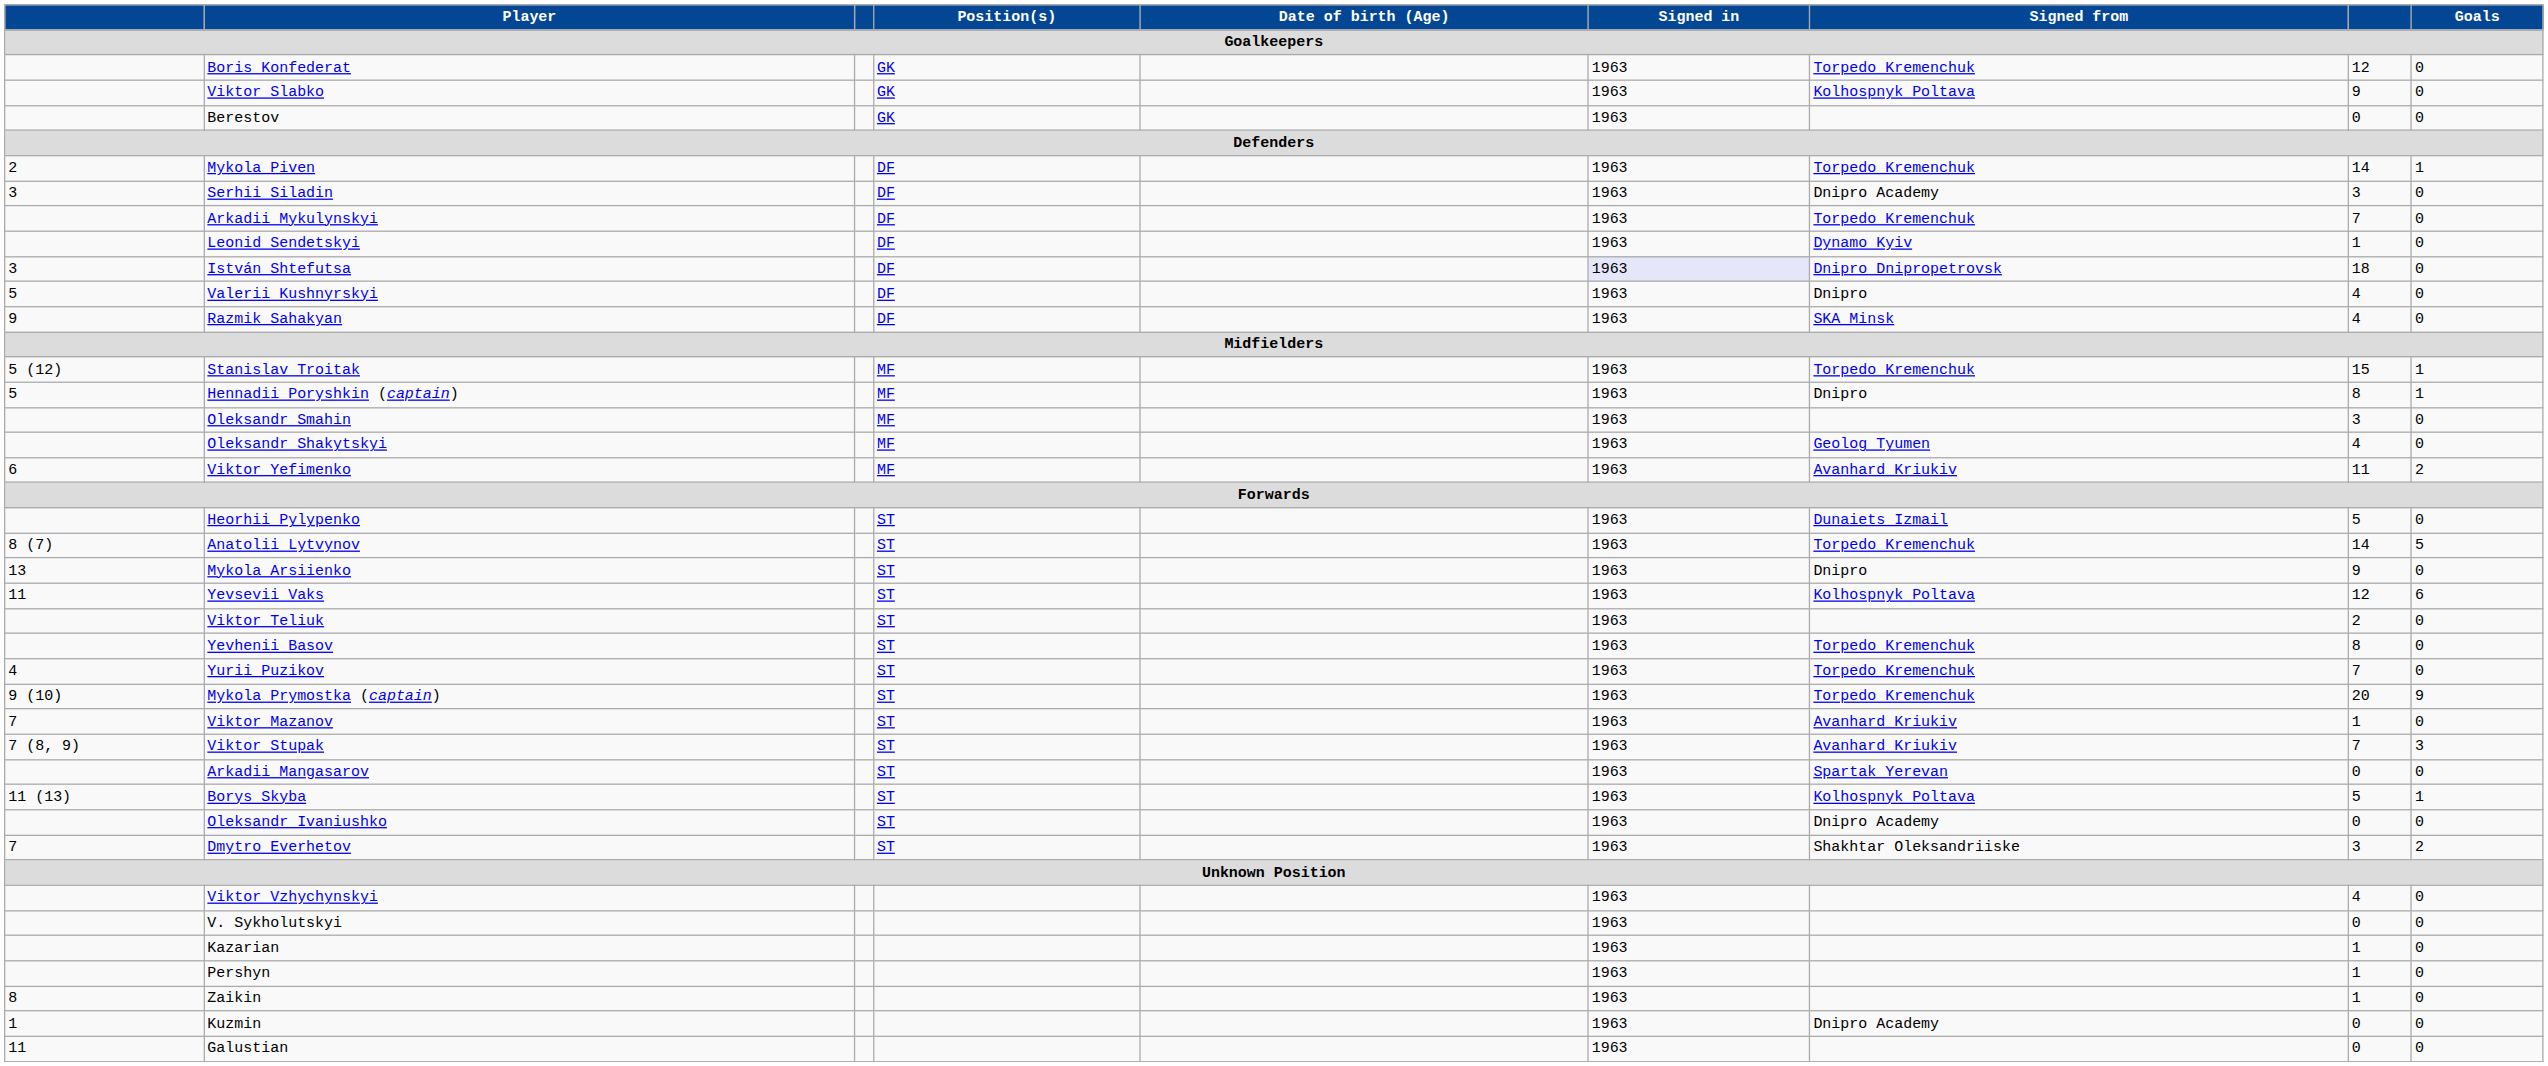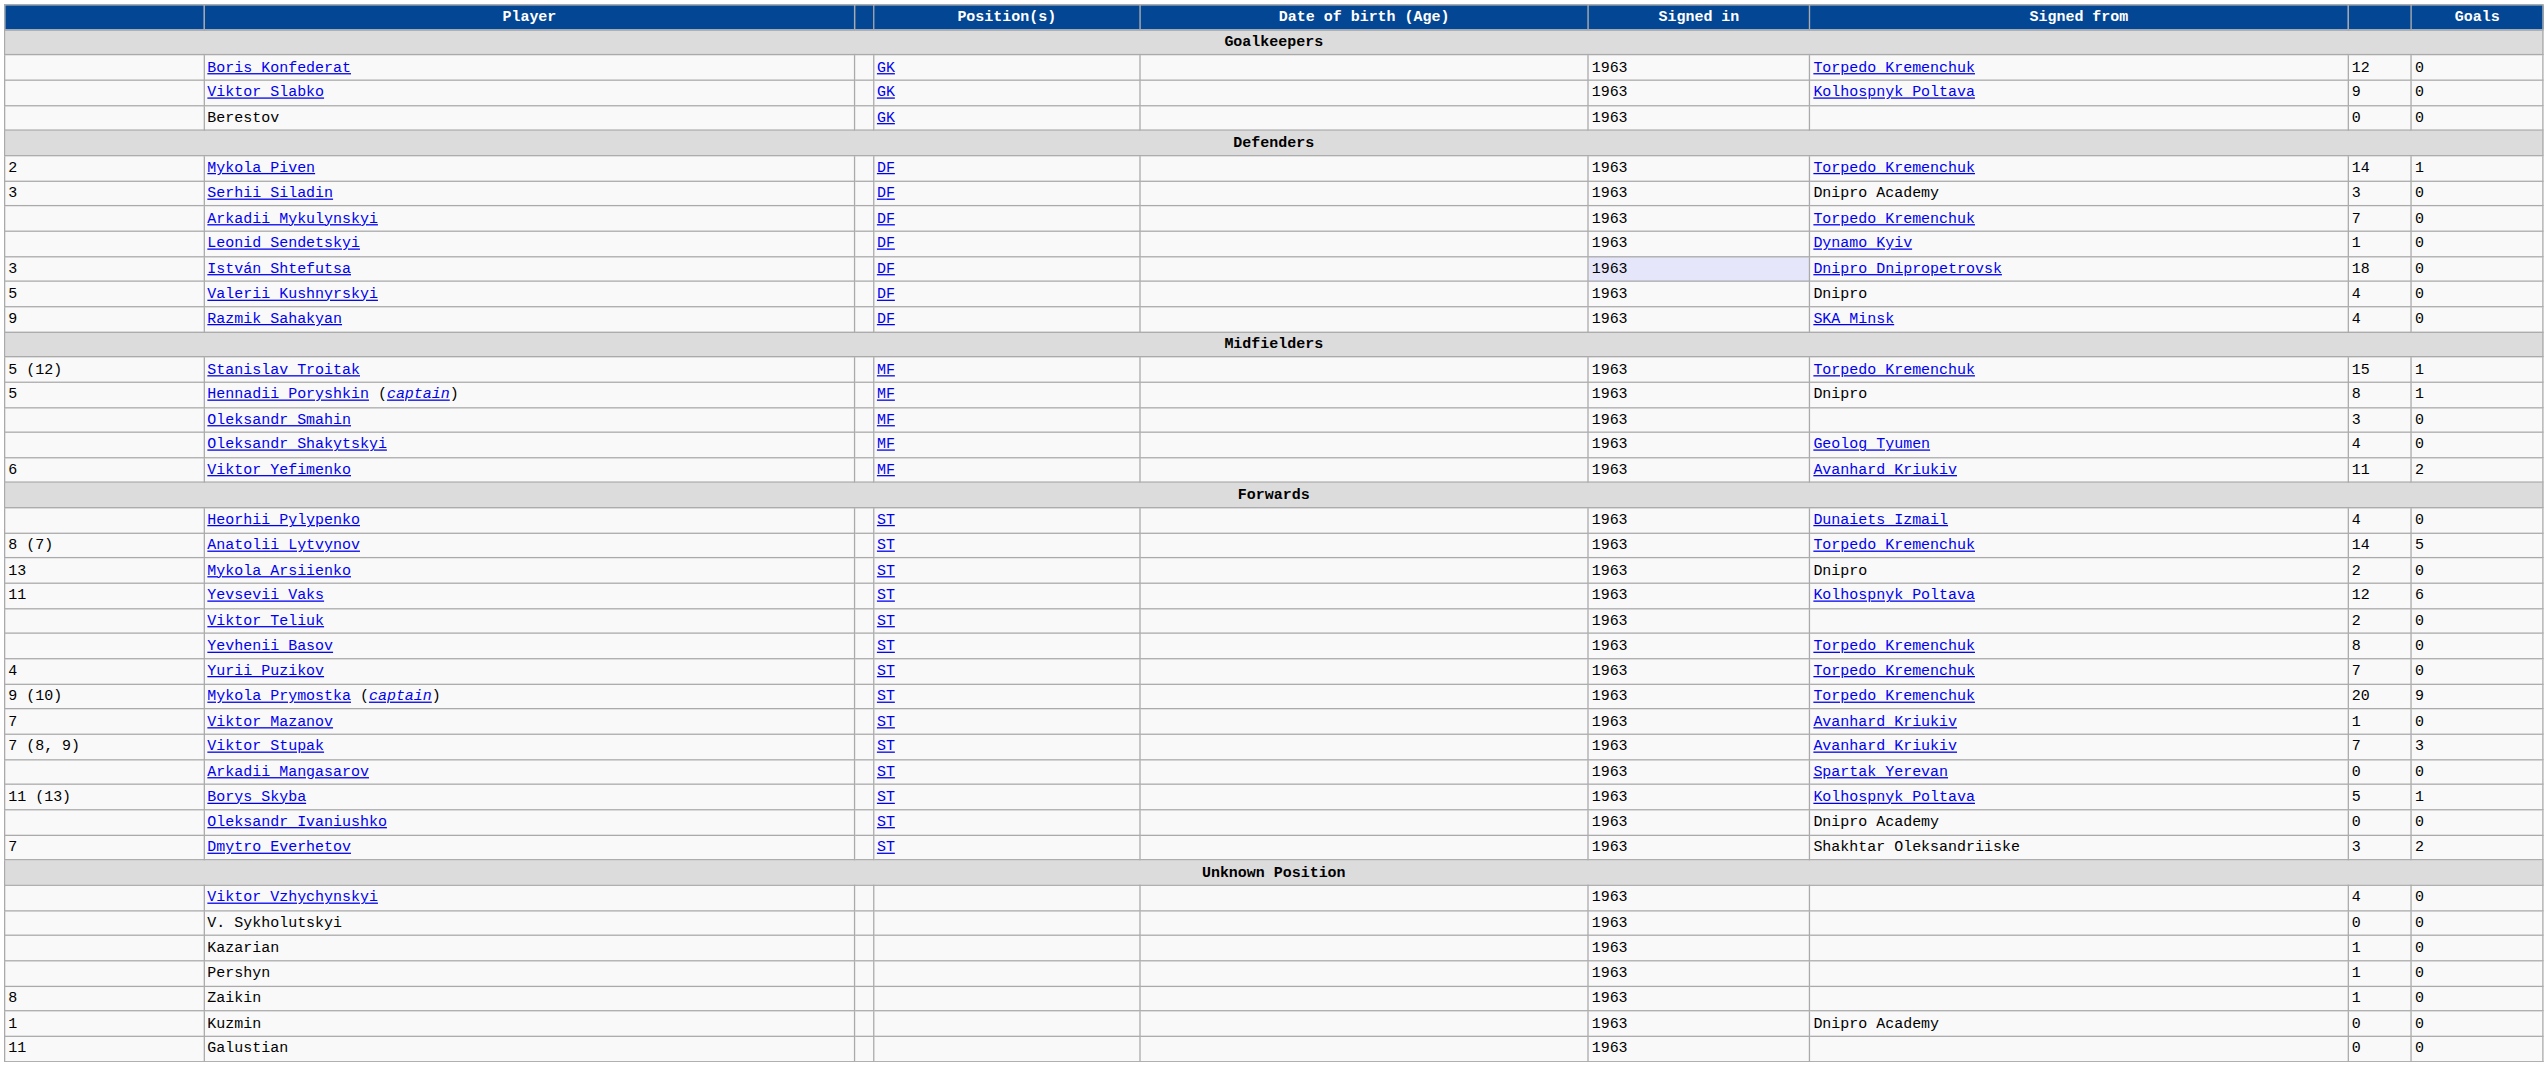 <table class="wikitable sortable" style="text-align:left; font-size:90%; width:100%;">
 <tr>
 <th style="background:#034694; color:white; text-align:center;"></th>
 <th style="background:#034694; color:white; text-align:center;">Player</th>
 <th style="background:#034694; color:white; text-align:center;"></th>
 <th style="background:#034694; color:white; text-align:center;">Position(s)</th>
 <th style="background:#034694; color:white; text-align:center;">Date of birth (Age)</th>
 <th style="background:#034694; color:white; text-align:center;">Signed in</th>
 <th style="background:#034694; color:white; text-align:center;">Signed from</th>
 <th style="background:#034694; color:white; text-align:center;"></th>
 <th style="background:#034694; color:white; text-align:center;">Goals</th>
 </tr>
 <tr>
 <th colspan=9 style="background:#dcdcdc; text-align:center;">Goalkeepers</th>
 </tr>
 <tr>
 <td></td>
 <td><a href='#'>Boris Konfederat</a></td>
 <td></td>
 <td><a href='#'>GK</a></td>
 <td></td>
 <td>1963</td>
 <td> <a href='#'>Torpedo Kremenchuk</a></td>
 <td>12</td>
 <td>0</td>
 </tr>
 <tr>
 <td></td>
 <td><a href='#'>Viktor Slabko</a></td>
 <td></td>
 <td><a href='#'>GK</a></td>
 <td></td>
 <td>1963</td>
 <td> <a href='#'>Kolhospnyk Poltava</a></td>
 <td>9</td>
 <td>0</td>
 </tr>
 <tr>
 <td></td>
 <td>Berestov</td>
 <td></td>
 <td><a href='#'>GK</a></td>
 <td></td>
 <td>1963</td>
 <td></td>
 <td>0</td>
 <td>0</td>
 </tr>
 <tr>
 <th colspan=9 style="background:#dcdcdc; text-align:center;">Defenders</th>
 </tr>
 <tr>
 <td>2</td>
 <td><a href='#'>Mykola Piven</a></td>
 <td></td>
 <td><a href='#'>DF</a></td>
 <td></td>
 <td>1963</td>
 <td> <a href='#'>Torpedo Kremenchuk</a></td>
 <td>14</td>
 <td>1</td>
 </tr>
 <tr>
 <td>3</td>
 <td><a href='#'>Serhii Siladin</a></td>
 <td></td>
 <td><a href='#'>DF</a></td>
 <td></td>
 <td>1963</td>
 <td> Dnipro Academy</td>
 <td>3</td>
 <td>0</td>
 </tr>
 <tr>
 <td></td>
 <td><a href='#'>Arkadii Mykulynskyi</a></td>
 <td></td>
 <td><a href='#'>DF</a></td>
 <td></td>
 <td>1963</td>
 <td> <a href='#'>Torpedo Kremenchuk</a></td>
 <td>7</td>
 <td>0</td>
 </tr>
 <tr>
 <td></td>
 <td><a href='#'>Leonid Sendetskyi</a></td>
 <td></td>
 <td><a href='#'>DF</a></td>
 <td></td>
 <td>1963</td>
 <td> <a href='#'>Dynamo Kyiv</a></td>
 <td>1</td>
 <td>0</td>
 </tr>
 <tr>
 <td>3</td>
 <td><a href='#'>István Shtefutsa</a></td>
 <td></td>
 <td><a href='#'>DF</a></td>
 <td></td>
 <td style="background: lavender;">1963</td>
 <td> <a href='#'>Dnipro Dnipropetrovsk</a></td>
 <td>18</td>
 <td>0</td>
 </tr>
 <tr>
 <td>5</td>
 <td><a href='#'>Valerii Kushnyrskyi</a></td>
 <td></td>
 <td><a href='#'>DF</a></td>
 <td></td>
 <td>1963</td>
 <td> Dnipro</td>
 <td>4</td>
 <td>0</td>
 </tr>
 <tr>
 <td>9</td>
 <td><a href='#'>Razmik Sahakyan</a></td>
 <td></td>
 <td><a href='#'>DF</a></td>
 <td></td>
 <td>1963</td>
 <td> <a href='#'>SKA Minsk</a></td>
 <td>4</td>
 <td>0</td>
 </tr>
 <tr>
 <th colspan=9 style="background:#dcdcdc; text-align:center;">Midfielders</th>
 </tr>
 <tr>
 <td>5 (12)</td>
 <td><a href='#'>Stanislav Troitak</a></td>
 <td></td>
 <td><a href='#'>MF</a></td>
 <td></td>
 <td>1963</td>
 <td> <a href='#'>Torpedo Kremenchuk</a></td>
 <td>15</td>
 <td>1</td>
 </tr>
 <tr>
 <td>5</td>
 <td><a href='#'>Hennadii Poryshkin</a> (<em><a href='#'>captain</a></em>) </td>
 <td></td>
 <td><a href='#'>MF</a></td>
 <td></td>
 <td>1963</td>
 <td> Dnipro</td>
 <td>8</td>
 <td>1</td>
 </tr>
 <tr>
 <td></td>
 <td><a href='#'>Oleksandr Smahin</a></td>
 <td></td>
 <td><a href='#'>MF</a></td>
 <td></td>
 <td>1963</td>
 <td></td>
 <td>3</td>
 <td>0</td>
 </tr>
 <tr>
 <td></td>
 <td><a href='#'>Oleksandr Shakytskyi</a></td>
 <td></td>
 <td><a href='#'>MF</a></td>
 <td></td>
 <td>1963</td>
 <td> <a href='#'>Geolog Tyumen</a></td>
 <td>4</td>
 <td>0</td>
 </tr>
 <tr>
 <td>6</td>
 <td><a href='#'>Viktor Yefimenko</a></td>
 <td></td>
 <td><a href='#'>MF</a></td>
 <td></td>
 <td>1963</td>
 <td> <a href='#'>Avanhard Kriukiv</a></td>
 <td>11</td>
 <td>2</td>
 </tr>
 <tr>
 <th colspan=9 style="background:#dcdcdc; text-align:center;">Forwards</th>
 </tr>
 <tr>
 <td></td>
 <td><a href='#'>Heorhii Pylypenko</a></td>
 <td></td>
 <td><a href='#'>ST</a></td>
 <td></td>
 <td>1963</td>
 <td> <a href='#'>Dunaiets Izmail</a></td>
-<td>5</td>
+<td>4</td>
 <td>0</td>
 </tr>
 <tr>
 <td>8 (7)</td>
 <td><a href='#'>Anatolii Lytvynov</a></td>
 <td></td>
 <td><a href='#'>ST</a></td>
 <td></td>
 <td>1963</td>
 <td> <a href='#'>Torpedo Kremenchuk</a></td>
 <td>14</td>
 <td>5</td>
 </tr>
 <tr>
 <td>13</td>
 <td><a href='#'>Mykola Arsiienko</a></td>
 <td></td>
 <td><a href='#'>ST</a></td>
 <td></td>
 <td>1963</td>
 <td> Dnipro</td>
-<td>9</td>
+<td>2</td>
 <td>0</td>
 </tr>
 <tr>
 <td>11</td>
 <td><a href='#'>Yevsevii Vaks</a></td>
 <td></td>
 <td><a href='#'>ST</a></td>
 <td></td>
 <td>1963</td>
 <td> <a href='#'>Kolhospnyk Poltava</a></td>
 <td>12</td>
 <td>6</td>
 </tr>
 <tr>
 <td></td>
 <td><a href='#'>Viktor Teliuk</a></td>
 <td></td>
 <td><a href='#'>ST</a></td>
 <td></td>
 <td>1963</td>
 <td></td>
 <td>2</td>
 <td>0</td>
 </tr>
 <tr>
 <td></td>
 <td><a href='#'>Yevhenii Basov</a></td>
 <td></td>
 <td><a href='#'>ST</a></td>
 <td></td>
 <td>1963</td>
 <td> <a href='#'>Torpedo Kremenchuk</a></td>
 <td>8</td>
 <td>0</td>
 </tr>
 <tr>
 <td>4</td>
 <td><a href='#'>Yurii Puzikov</a></td>
 <td></td>
 <td><a href='#'>ST</a></td>
 <td></td>
 <td>1963</td>
 <td> <a href='#'>Torpedo Kremenchuk</a></td>
 <td>7</td>
 <td>0</td>
 </tr>
 <tr>
 <td>9 (10)</td>
 <td><a href='#'>Mykola Prymostka</a> (<em><a href='#'>captain</a></em>)</td>
 <td></td>
 <td><a href='#'>ST</a></td>
 <td></td>
 <td>1963</td>
 <td> <a href='#'>Torpedo Kremenchuk</a></td>
 <td>20</td>
 <td>9</td>
 </tr>
 <tr>
 <td>7</td>
 <td><a href='#'>Viktor Mazanov</a></td>
 <td></td>
 <td><a href='#'>ST</a></td>
 <td></td>
 <td>1963</td>
 <td> <a href='#'>Avanhard Kriukiv</a></td>
 <td>1</td>
 <td>0</td>
 </tr>
 <tr>
 <td>7 (8, 9)</td>
 <td><a href='#'>Viktor Stupak</a></td>
 <td></td>
 <td><a href='#'>ST</a></td>
 <td></td>
 <td>1963</td>
 <td> <a href='#'>Avanhard Kriukiv</a></td>
 <td>7</td>
 <td>3</td>
 </tr>
 <tr>
 <td></td>
 <td><a href='#'>Arkadii Mangasarov</a></td>
 <td></td>
 <td><a href='#'>ST</a></td>
 <td></td>
 <td>1963</td>
 <td> <a href='#'>Spartak Yerevan</a></td>
 <td>0</td>
 <td>0</td>
 </tr>
 <tr>
 <td>11 (13)</td>
 <td><a href='#'>Borys Skyba</a></td>
 <td></td>
 <td><a href='#'>ST</a></td>
 <td></td>
 <td>1963</td>
 <td> <a href='#'>Kolhospnyk Poltava</a></td>
 <td>5</td>
 <td>1</td>
 </tr>
 <tr>
 <td></td>
 <td><a href='#'>Oleksandr Ivaniushko</a></td>
 <td></td>
 <td><a href='#'>ST</a></td>
 <td></td>
 <td>1963</td>
 <td> Dnipro Academy</td>
 <td>0</td>
 <td>0</td>
 </tr>
 <tr>
 <td>7</td>
 <td><a href='#'>Dmytro Everhetov</a></td>
 <td></td>
 <td><a href='#'>ST</a></td>
 <td></td>
 <td>1963</td>
 <td> Shakhtar Oleksandriiske</td>
 <td>3</td>
 <td>2</td>
 </tr>
 <tr>
 <th colspan=9 style="background:#dcdcdc; text-align:center;">Unknown Position</th>
 </tr>
 <tr>
 <td></td>
 <td><a href='#'>Viktor Vzhychynskyi</a></td>
 <td></td>
 <td></td>
 <td></td>
 <td>1963</td>
 <td></td>
 <td>4</td>
 <td>0</td>
 </tr>
 <tr>
 <td></td>
 <td>V. Sykholutskyi</td>
 <td></td>
 <td></td>
 <td></td>
 <td>1963</td>
 <td></td>
 <td>0</td>
 <td>0</td>
 </tr>
 <tr>
 <td></td>
 <td>Kazarian</td>
 <td></td>
 <td></td>
 <td></td>
 <td>1963</td>
 <td></td>
 <td>1</td>
 <td>0</td>
 </tr>
 <tr>
 <td></td>
 <td>Pershyn</td>
 <td></td>
 <td></td>
 <td></td>
 <td>1963</td>
 <td></td>
 <td>1</td>
 <td>0</td>
 </tr>
 <tr>
 <td>8</td>
 <td>Zaikin</td>
 <td></td>
 <td></td>
 <td></td>
 <td>1963</td>
 <td></td>
 <td>1</td>
 <td>0</td>
 </tr>
 <tr>
 <td>1</td>
 <td>Kuzmin</td>
 <td></td>
 <td></td>
 <td></td>
 <td>1963</td>
 <td> Dnipro Academy</td>
 <td>0</td>
 <td>0</td>
 </tr>
 <tr>
 <td>11</td>
 <td>Galustian</td>
 <td></td>
 <td></td>
 <td></td>
 <td>1963</td>
 <td></td>
 <td>0</td>
 <td>0</td>
 </tr>
 <tr>
 </tr>
 </table>
